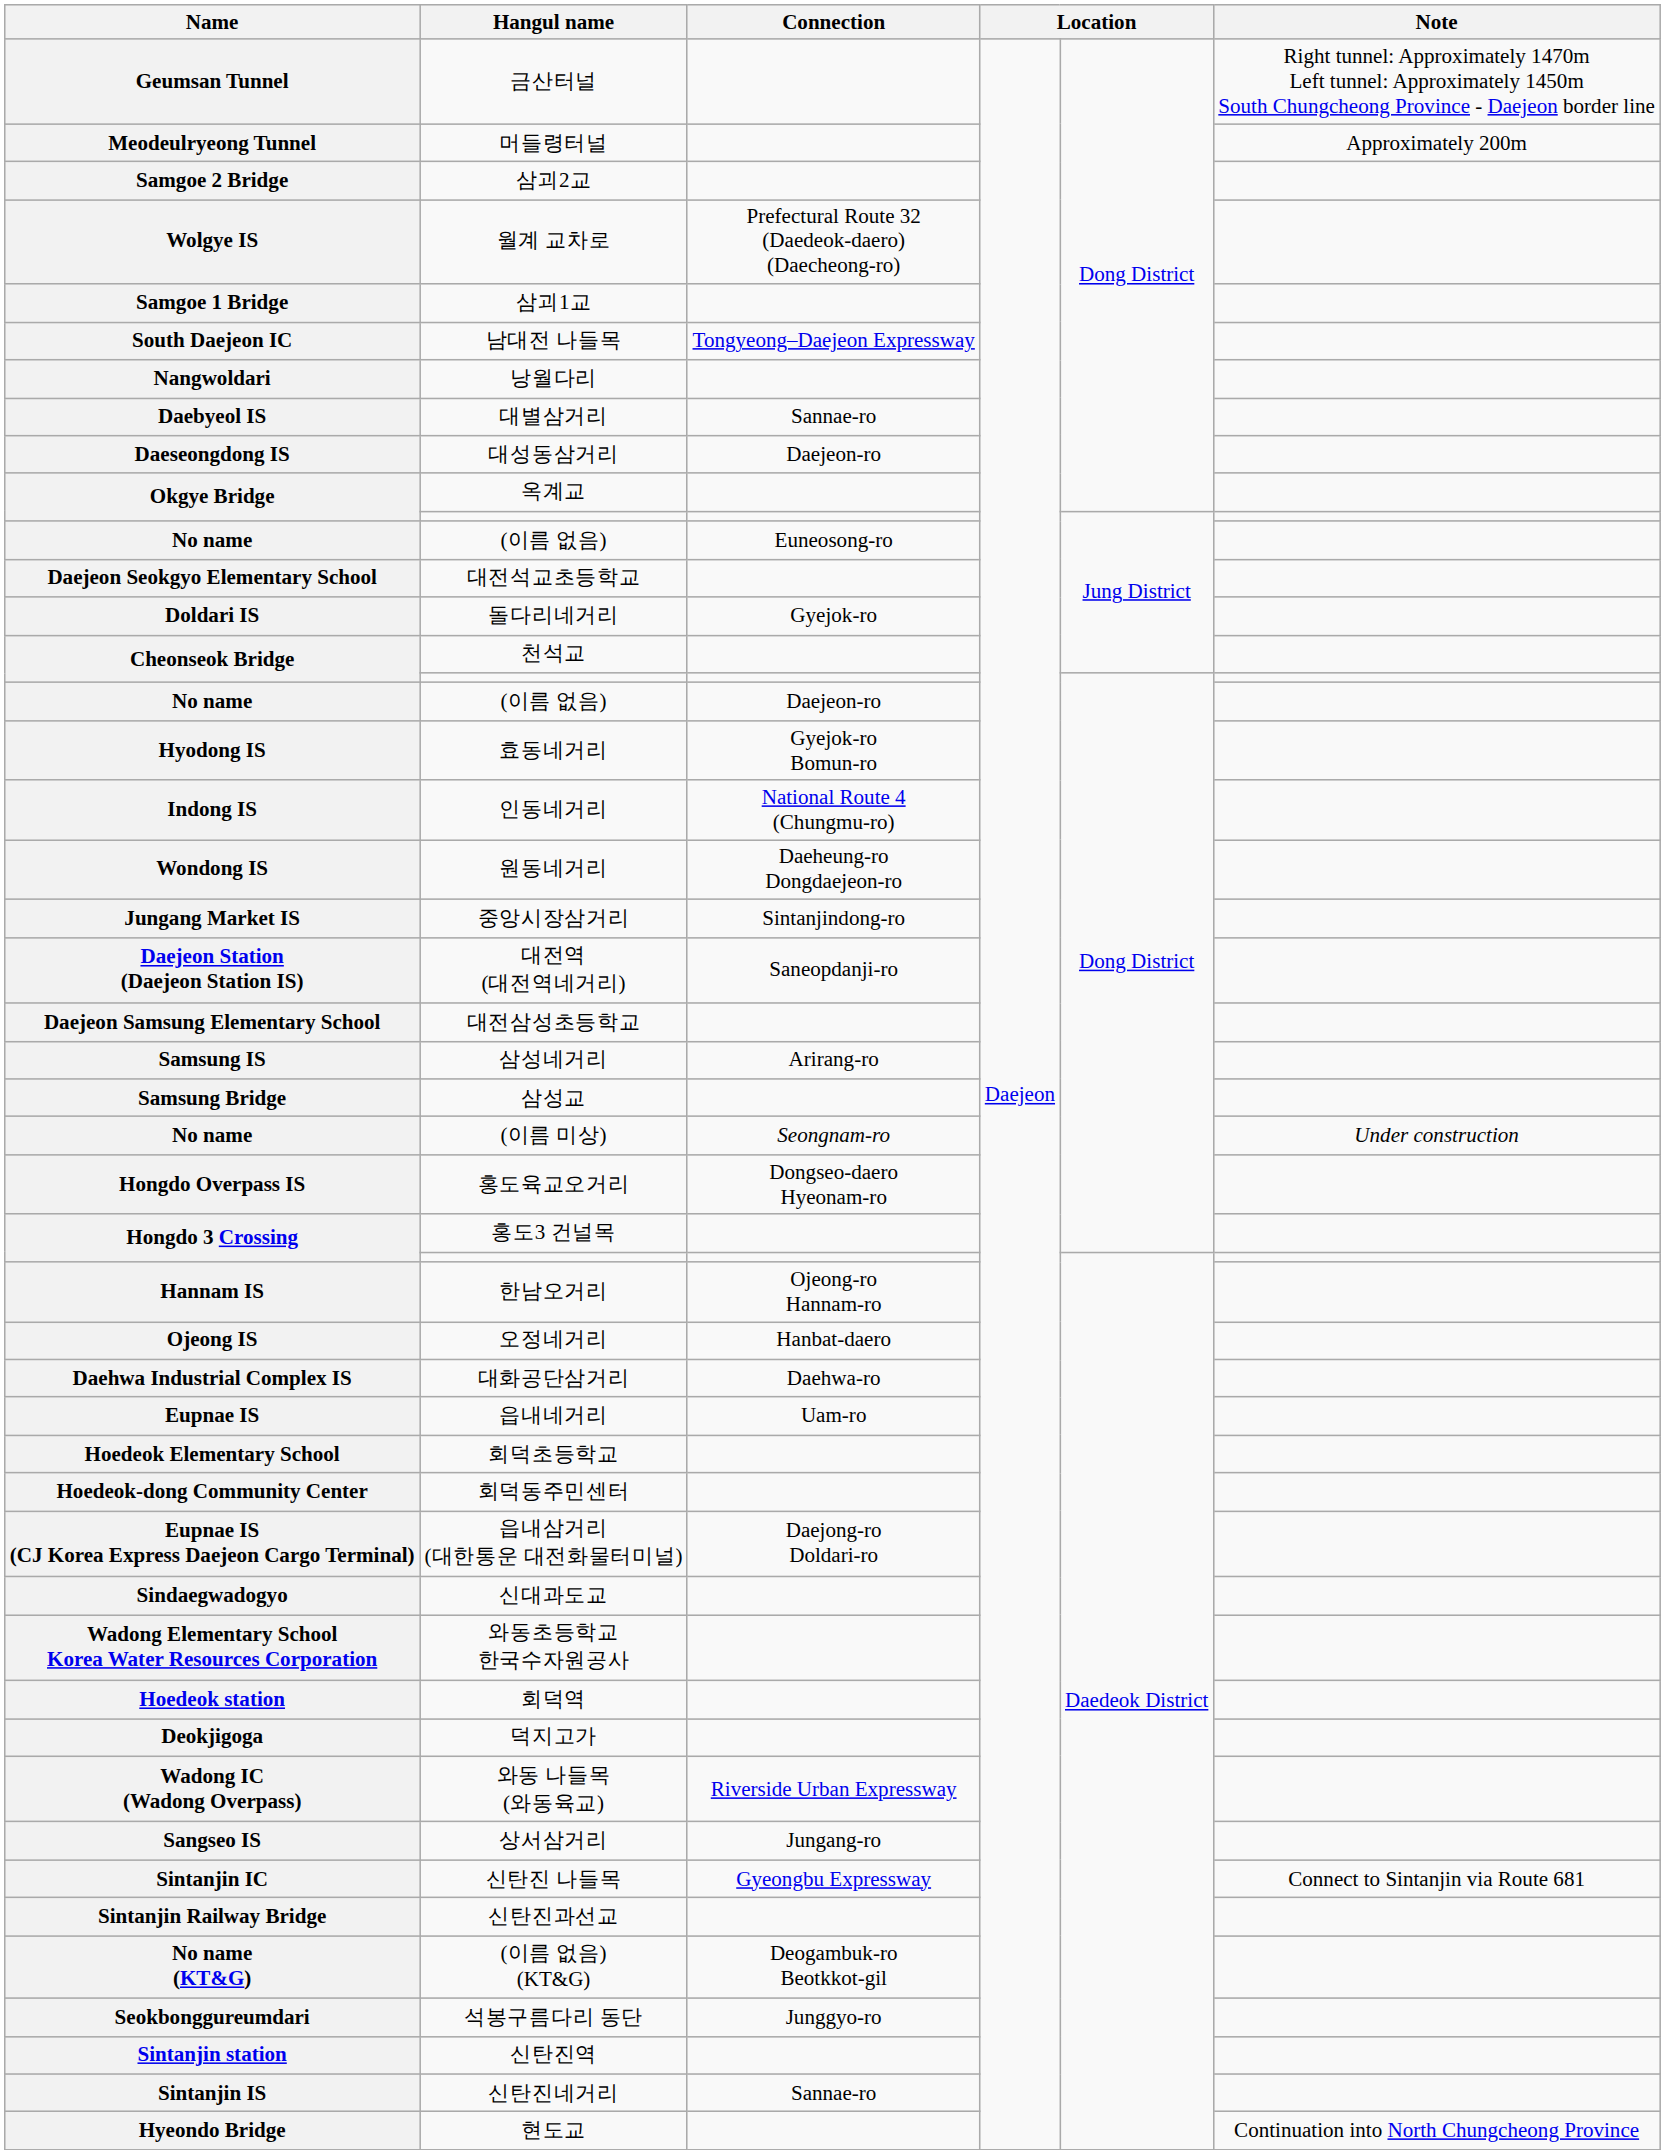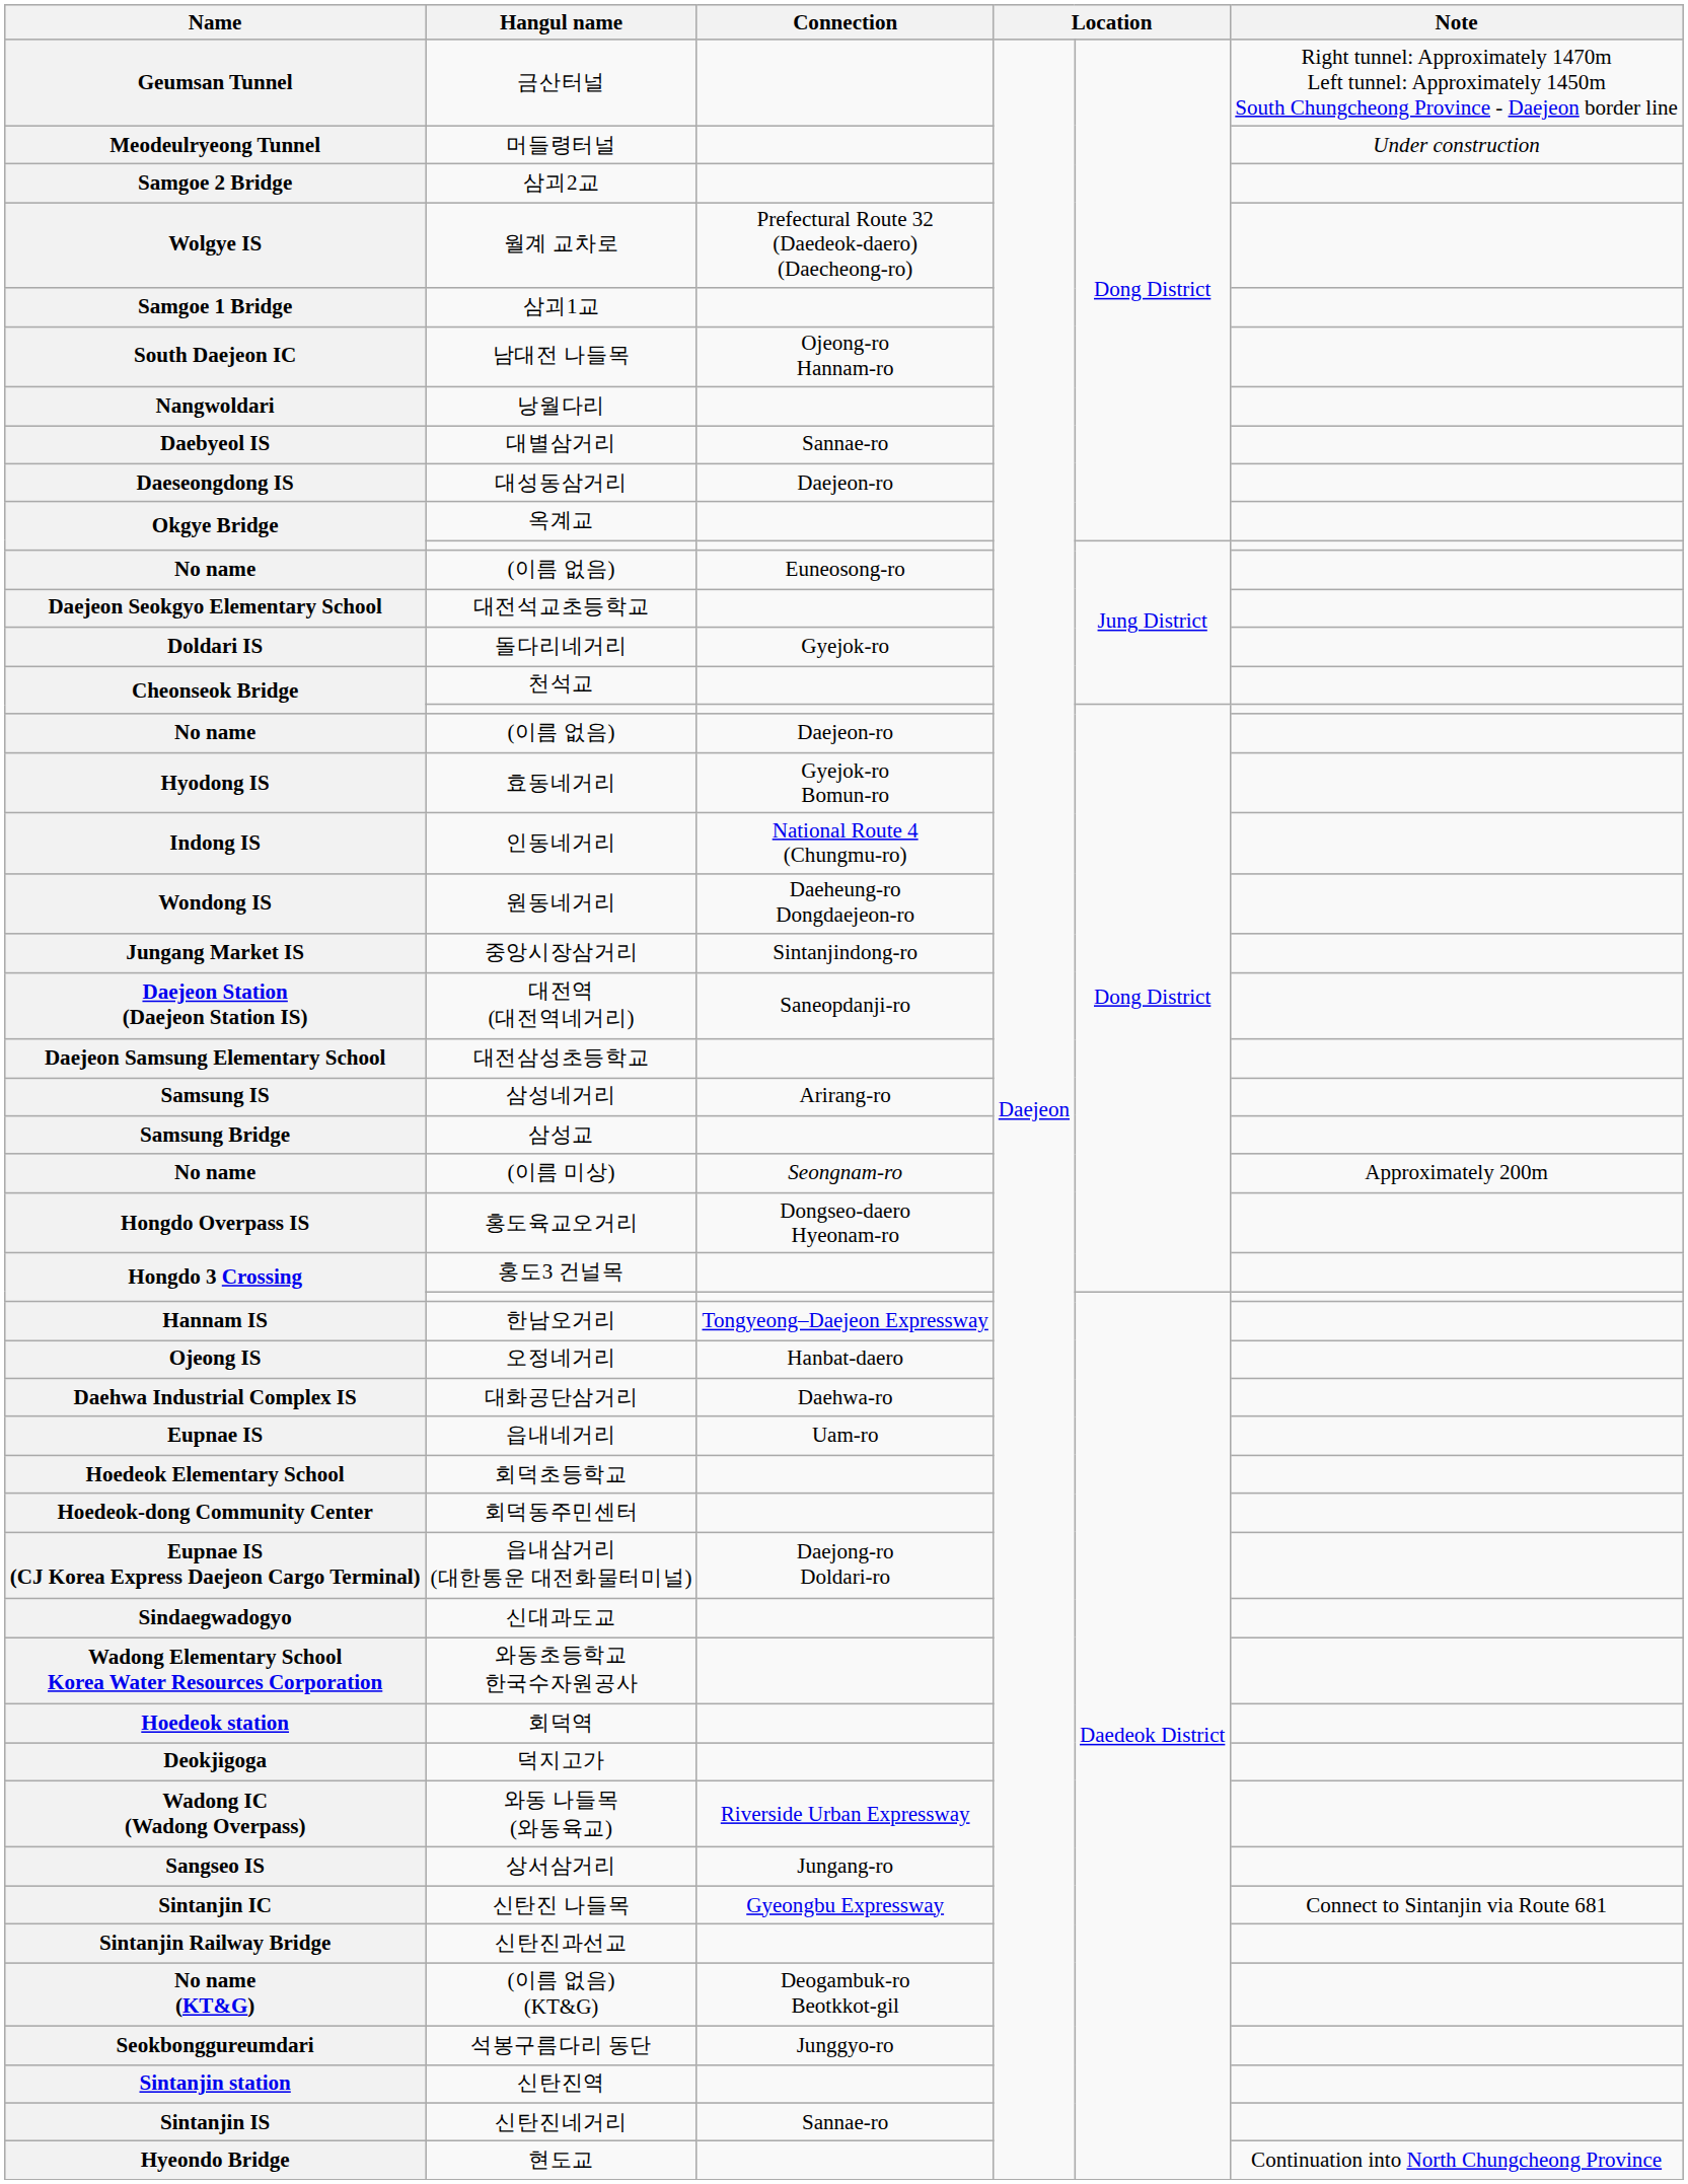 <table class="wikitable" style="font-size: 85%; text-align: center;">
 <tr>
 <th>Name </th>
 <th>Hangul name</th>
 <th>Connection</th>
 <th colspan="2">Location</th>
 <th>Note</th>
 </tr>
 <tr>
 <th>Geumsan Tunnel</th>
 <td>금산터널</td>
 <td></td>
 <td rowspan=49><a href='#'>Daejeon</a></td>
 <td rowspan=10><a href='#'>Dong District</a></td>
 <td>Right tunnel: Approximately 1470m<br>Left tunnel: Approximately 1450m<br><a href='#'>South Chungcheong Province</a> - <a href='#'>Daejeon</a> border line</td>
 </tr>
 <tr>
 <th>Meodeulryeong Tunnel</th>
 <td>머들령터널</td>
 <td></td>
-<td>Approximately 200m</td>
+<td><em>Under construction</em></td>
 </tr>
 <tr>
 <th>Samgoe 2 Bridge</th>
 <td>삼괴2교</td>
 <td></td>
 <td></td>
 </tr>
 <tr>
 <th>Wolgye IS</th>
 <td>월계 교차로</td>
 <td>Prefectural Route 32<br>(Daedeok-daero)<br>(Daecheong-ro)</td>
 <td></td>
 </tr>
 <tr>
 <th>Samgoe 1 Bridge</th>
 <td>삼괴1교</td>
 <td></td>
 <td></td>
 </tr>
 <tr>
 <th>South Daejeon IC</th>
 <td>남대전 나들목</td>
-<td><a href='#'>Tongyeong–Daejeon Expressway</a></td>
+<td>Ojeong-ro<br>Hannam-ro</td>
 <td></td>
 </tr>
 <tr>
 <th>Nangwoldari</th>
 <td>낭월다리</td>
 <td></td>
 <td></td>
 </tr>
 <tr>
 <th>Daebyeol IS</th>
 <td>대별삼거리</td>
 <td>Sannae-ro</td>
 <td></td>
 </tr>
 <tr>
 <th>Daeseongdong IS</th>
 <td>대성동삼거리</td>
 <td>Daejeon-ro</td>
 <td></td>
 </tr>
 <tr>
 <th rowspan=2>Okgye Bridge</th>
 <td>옥계교</td>
 <td></td>
 <td></td>
 </tr>
 <tr>
 <td></td>
 <td></td>
 <td rowspan=5><a href='#'>Jung District</a></td>
 <td></td>
 </tr>
 <tr>
 <th>No name</th>
 <td>(이름 없음)</td>
 <td>Euneosong-ro</td>
 <td></td>
 </tr>
 <tr>
 <th>Daejeon Seokgyo Elementary School</th>
 <td>대전석교초등학교</td>
 <td></td>
 <td></td>
 </tr>
 <tr>
 <th>Doldari IS</th>
 <td>돌다리네거리</td>
 <td>Gyejok-ro</td>
 <td></td>
 </tr>
 <tr>
 <th rowspan=2>Cheonseok Bridge</th>
 <td>천석교</td>
 <td></td>
 <td></td>
 </tr>
 <tr>
 <td></td>
 <td></td>
 <td rowspan=13><a href='#'>Dong District</a></td>
 <td></td>
 </tr>
 <tr>
 <th>No name</th>
 <td>(이름 없음)</td>
 <td>Daejeon-ro</td>
 <td></td>
 </tr>
 <tr>
 <th>Hyodong IS</th>
 <td>효동네거리</td>
 <td>Gyejok-ro<br>Bomun-ro</td>
 <td></td>
 </tr>
 <tr>
 <th>Indong IS</th>
 <td>인동네거리</td>
 <td><a href='#'>National Route 4</a><br>(Chungmu-ro)</td>
 <td></td>
 </tr>
 <tr>
 <th>Wondong IS</th>
 <td>원동네거리</td>
 <td>Daeheung-ro<br>Dongdaejeon-ro</td>
 <td></td>
 </tr>
 <tr>
 <th>Jungang Market IS</th>
 <td>중앙시장삼거리</td>
 <td>Sintanjindong-ro</td>
 <td></td>
 </tr>
 <tr>
 <th><a href='#'>Daejeon Station</a><br>(Daejeon Station IS)</th>
 <td>대전역<br>(대전역네거리)</td>
 <td>Saneopdanji-ro</td>
 <td></td>
 </tr>
 <tr>
 <th>Daejeon Samsung Elementary School</th>
 <td>대전삼성초등학교</td>
 <td></td>
 <td></td>
 </tr>
 <tr>
 <th>Samsung IS</th>
 <td>삼성네거리</td>
 <td>Arirang-ro</td>
 <td></td>
 </tr>
 <tr>
 <th>Samsung Bridge</th>
 <td>삼성교</td>
 <td></td>
 <td></td>
 </tr>
 <tr>
 <th>No name</th>
 <td>(이름 미상)</td>
 <td><em>Seongnam-ro</em></td>
-<td><em>Under construction</em></td>
+<td>Approximately 200m</td>
 </tr>
 <tr>
 <th>Hongdo Overpass IS</th>
 <td>홍도육교오거리</td>
 <td>Dongseo-daero<br>Hyeonam-ro</td>
 <td></td>
 </tr>
 <tr>
 <th rowspan=2>Hongdo 3 <a href='#'>Crossing</a></th>
 <td>홍도3 건널목</td>
 <td></td>
 <td></td>
 </tr>
 <tr>
 <td></td>
 <td></td>
 <td rowspan=21><a href='#'>Daedeok District</a></td>
 <td></td>
 </tr>
 <tr>
 <th>Hannam IS</th>
 <td>한남오거리</td>
-<td>Ojeong-ro<br>Hannam-ro</td>
+<td><a href='#'>Tongyeong–Daejeon Expressway</a></td>
 <td></td>
 </tr>
 <tr>
 <th>Ojeong IS</th>
 <td>오정네거리</td>
 <td>Hanbat-daero</td>
 <td></td>
 </tr>
 <tr>
 <th>Daehwa Industrial Complex IS</th>
 <td>대화공단삼거리</td>
 <td>Daehwa-ro</td>
 <td></td>
 </tr>
 <tr>
 <th>Eupnae IS</th>
 <td>읍내네거리</td>
 <td>Uam-ro</td>
 <td></td>
 </tr>
 <tr>
 <th>Hoedeok Elementary School</th>
 <td>회덕초등학교</td>
 <td></td>
 <td></td>
 </tr>
 <tr>
 <th>Hoedeok-dong Community Center</th>
 <td>회덕동주민센터</td>
 <td></td>
 <td></td>
 </tr>
 <tr>
 <th>Eupnae IS<br>(CJ Korea Express Daejeon Cargo Terminal)</th>
 <td>읍내삼거리<br>(대한통운 대전화물터미널)</td>
 <td>Daejong-ro<br>Doldari-ro</td>
 <td></td>
 </tr>
 <tr>
 <th>Sindaegwadogyo</th>
 <td>신대과도교</td>
 <td></td>
 <td></td>
 </tr>
 <tr>
 <th>Wadong Elementary School<br><a href='#'>Korea Water Resources Corporation</a></th>
 <td>와동초등학교<br>한국수자원공사</td>
 <td></td>
 <td></td>
 </tr>
 <tr>
 <th><a href='#'>Hoedeok station</a></th>
 <td>회덕역</td>
 <td></td>
 <td></td>
 </tr>
 <tr>
 <th>Deokjigoga</th>
 <td>덕지고가</td>
 <td></td>
 <td></td>
 </tr>
 <tr>
 <th>Wadong IC<br>(Wadong Overpass)</th>
 <td>와동 나들목<br>(와동육교)</td>
 <td><a href='#'>Riverside Urban Expressway</a></td>
 <td></td>
 </tr>
 <tr>
 <th>Sangseo IS</th>
 <td>상서삼거리</td>
 <td>Jungang-ro</td>
 <td></td>
 </tr>
 <tr>
 <th>Sintanjin IC</th>
 <td>신탄진 나들목</td>
 <td><a href='#'>Gyeongbu Expressway</a></td>
 <td>Connect to Sintanjin via Route 681</td>
 </tr>
 <tr>
 <th>Sintanjin Railway Bridge</th>
 <td>신탄진과선교</td>
 <td></td>
 <td></td>
 </tr>
 <tr>
 <th>No name<br>(<a href='#'>KT&G</a>)</th>
 <td>(이름 없음)<br>(KT&G)</td>
 <td>Deogambuk-ro<br>Beotkkot-gil</td>
 <td></td>
 </tr>
 <tr>
 <th>Seokbonggureumdari</th>
 <td>석봉구름다리 동단</td>
 <td>Junggyo-ro</td>
 <td></td>
 </tr>
 <tr>
 <th><a href='#'>Sintanjin station</a></th>
 <td>신탄진역</td>
 <td></td>
 <td></td>
 </tr>
 <tr>
 <th>Sintanjin IS</th>
 <td>신탄진네거리</td>
 <td>Sannae-ro</td>
 <td></td>
 </tr>
 <tr>
 <th>Hyeondo Bridge</th>
 <td>현도교</td>
 <td></td>
 <td>Continuation into <a href='#'>North Chungcheong Province</a></td>
 </tr>
 <tr>
 </tr>
 </table>
